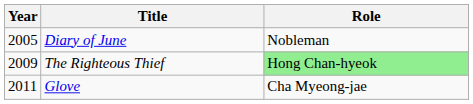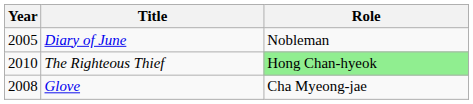 <table class="wikitable" style="width:500px">
 <tr>
 <th width=10>Year</th>
 <th>Title</th>
 <th>Role</th>
 </tr>
 <tr>
 <td>2005</td>
 <td><em><a href='#'>Diary of June</a></em></td>
 <td>Nobleman</td>
 </tr>
 <tr>
-<td>2009</td>
+<td>2010</td>
 <td><em>The Righteous Thief</em> </td>
 <td style="background: lightgreen;">Hong Chan-hyeok</td>
 </tr>
 <tr>
-<td>2011</td>
+<td>2008</td>
 <td><em><a href='#'>Glove</a></em></td>
 <td>Cha Myeong-jae</td>
 </tr>
 </table>
